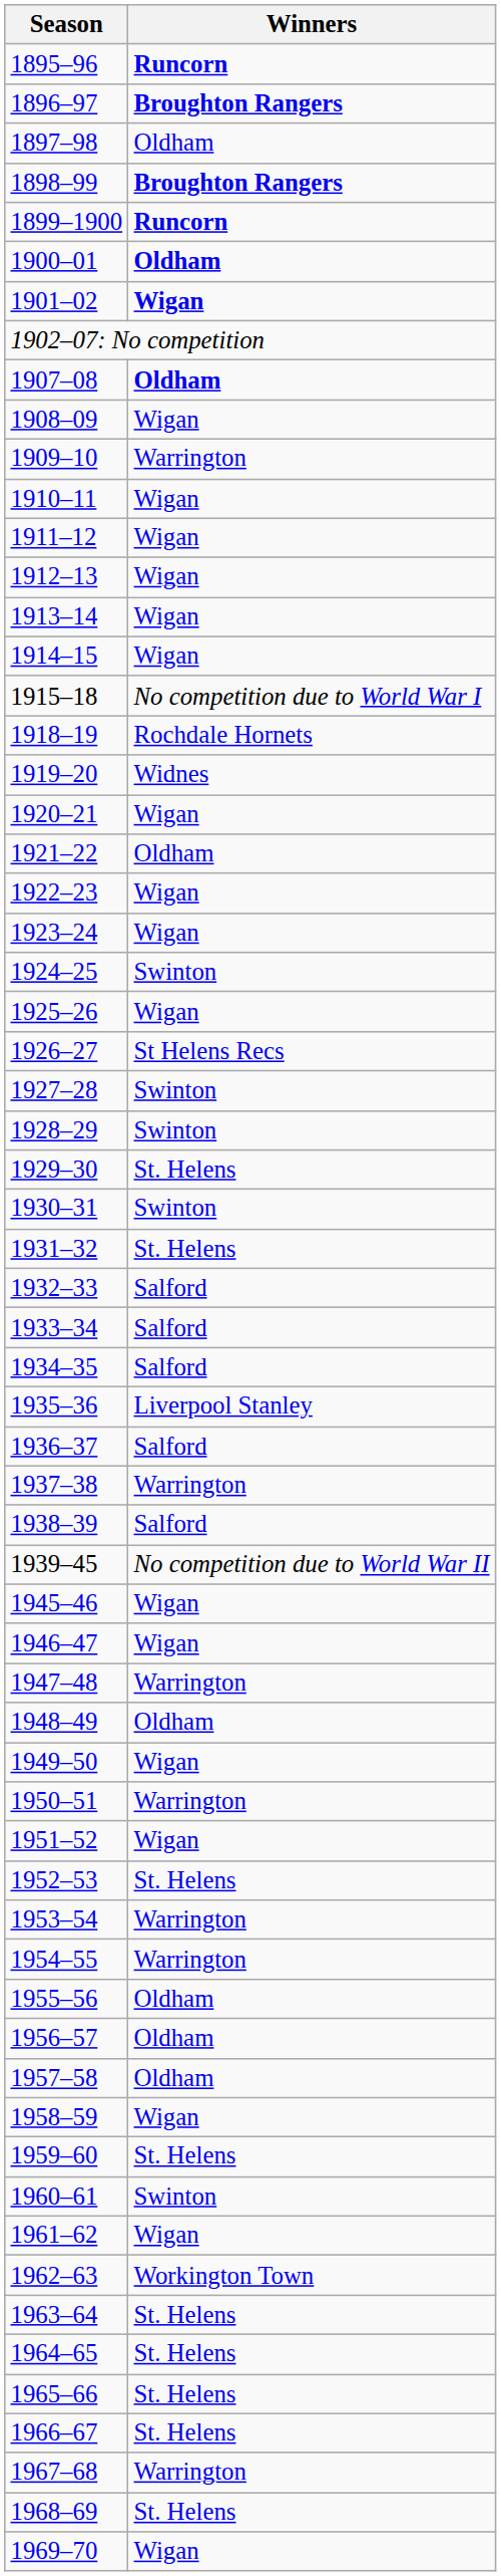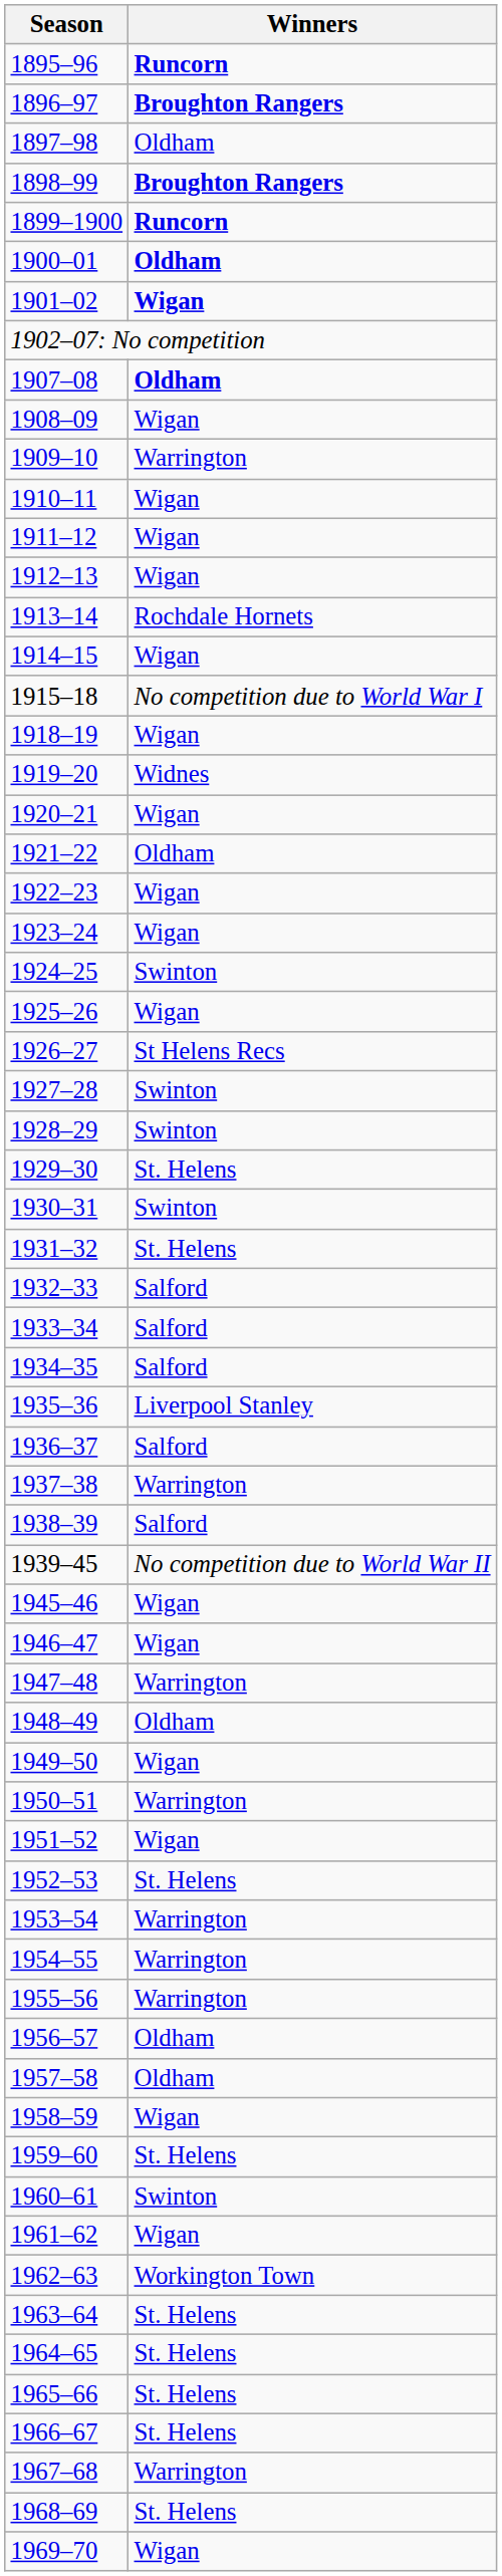 <table class="wikitable">
 <tr>
 <th>Season</th>
 <th>Winners</th>
 </tr>
 <tr>
 <td><a href='#'>1895–96</a></td>
 <td><strong><a href='#'>Runcorn</a></strong></td>
 </tr>
 <tr>
 <td><a href='#'>1896–97</a></td>
 <td> <strong><a href='#'>Broughton Rangers</a></strong></td>
 </tr>
 <tr>
 <td><a href='#'>1897–98</a></td>
 <td> <a href='#'>Oldham</a></td>
 </tr>
 <tr>
 <td><a href='#'>1898–99</a></td>
 <td> <strong><a href='#'>Broughton Rangers</a></strong></td>
 </tr>
 <tr>
 <td><a href='#'>1899–1900</a></td>
 <td><strong><a href='#'>Runcorn</a></strong></td>
 </tr>
 <tr>
 <td><a href='#'>1900–01</a></td>
 <td> <strong><a href='#'>Oldham</a></strong></td>
 </tr>
 <tr>
 <td><a href='#'>1901–02</a></td>
 <td> <strong><a href='#'>Wigan</a></strong></td>
 </tr>
 <tr>
 <td colspan=2><em>1902–07: No competition</em></td>
 </tr>
 <tr>
 <td><a href='#'>1907–08</a></td>
 <td> <strong><a href='#'>Oldham</a></strong></td>
 </tr>
 <tr>
 <td><a href='#'>1908–09</a></td>
 <td> <a href='#'>Wigan</a></td>
 </tr>
 <tr>
 <td><a href='#'>1909–10</a></td>
 <td> <a href='#'>Warrington</a></td>
 </tr>
 <tr>
 <td><a href='#'>1910–11</a></td>
 <td> <a href='#'>Wigan</a></td>
 </tr>
 <tr>
 <td><a href='#'>1911–12</a></td>
 <td> <a href='#'>Wigan</a></td>
 </tr>
 <tr>
 <td><a href='#'>1912–13</a></td>
 <td> <a href='#'>Wigan</a></td>
 </tr>
 <tr>
 <td><a href='#'>1913–14</a></td>
-<td> <a href='#'>Wigan</a></td>
+<td> <a href='#'>Rochdale Hornets</a></td>
 </tr>
 <tr>
 <td><a href='#'>1914–15</a></td>
 <td> <a href='#'>Wigan</a></td>
 </tr>
 <tr>
 <td>1915–18</td>
 <td><em>No competition due to <a href='#'>World War I</a></em></td>
 </tr>
 <tr>
 <td><a href='#'>1918–19</a></td>
-<td> <a href='#'>Rochdale Hornets</a></td>
+<td> <a href='#'>Wigan</a></td>
 </tr>
 <tr>
 <td><a href='#'>1919–20</a></td>
 <td> <a href='#'>Widnes</a></td>
 </tr>
 <tr>
 <td><a href='#'>1920–21</a></td>
 <td> <a href='#'>Wigan</a></td>
 </tr>
 <tr>
 <td><a href='#'>1921–22</a></td>
 <td> <a href='#'>Oldham</a></td>
 </tr>
 <tr>
 <td><a href='#'>1922–23</a></td>
 <td> <a href='#'>Wigan</a></td>
 </tr>
 <tr>
 <td><a href='#'>1923–24</a></td>
 <td> <a href='#'>Wigan</a></td>
 </tr>
 <tr>
 <td><a href='#'>1924–25</a></td>
 <td> <a href='#'>Swinton</a></td>
 </tr>
 <tr>
 <td><a href='#'>1925–26</a></td>
 <td> <a href='#'>Wigan</a></td>
 </tr>
 <tr>
 <td><a href='#'>1926–27</a></td>
 <td> <a href='#'>St Helens Recs</a></td>
 </tr>
 <tr>
 <td><a href='#'>1927–28</a></td>
 <td> <a href='#'>Swinton</a></td>
 </tr>
 <tr>
 <td><a href='#'>1928–29</a></td>
 <td> <a href='#'>Swinton</a></td>
 </tr>
 <tr>
 <td><a href='#'>1929–30</a></td>
 <td> <a href='#'>St. Helens</a></td>
 </tr>
 <tr>
 <td><a href='#'>1930–31</a></td>
 <td> <a href='#'>Swinton</a></td>
 </tr>
 <tr>
 <td><a href='#'>1931–32</a></td>
 <td> <a href='#'>St. Helens</a></td>
 </tr>
 <tr>
 <td><a href='#'>1932–33</a></td>
 <td> <a href='#'>Salford</a></td>
 </tr>
 <tr>
 <td><a href='#'>1933–34</a></td>
 <td> <a href='#'>Salford</a></td>
 </tr>
 <tr>
 <td><a href='#'>1934–35</a></td>
 <td> <a href='#'>Salford</a></td>
 </tr>
 <tr>
 <td><a href='#'>1935–36</a></td>
 <td><a href='#'>Liverpool Stanley</a></td>
 </tr>
 <tr>
 <td><a href='#'>1936–37</a></td>
 <td> <a href='#'>Salford</a></td>
 </tr>
 <tr>
 <td><a href='#'>1937–38</a></td>
 <td> <a href='#'>Warrington</a></td>
 </tr>
 <tr>
 <td><a href='#'>1938–39</a></td>
 <td> <a href='#'>Salford</a></td>
 </tr>
 <tr>
 <td>1939–45</td>
 <td><em>No competition due to <a href='#'>World War II</a></em></td>
 </tr>
 <tr>
 <td><a href='#'>1945–46</a></td>
 <td> <a href='#'>Wigan</a></td>
 </tr>
 <tr>
 <td><a href='#'>1946–47</a></td>
 <td> <a href='#'>Wigan</a></td>
 </tr>
 <tr>
 <td><a href='#'>1947–48</a></td>
 <td> <a href='#'>Warrington</a></td>
 </tr>
 <tr>
 <td><a href='#'>1948–49</a></td>
 <td> <a href='#'>Oldham</a></td>
 </tr>
 <tr>
 <td><a href='#'>1949–50</a></td>
 <td> <a href='#'>Wigan</a></td>
 </tr>
 <tr>
 <td><a href='#'>1950–51</a></td>
 <td> <a href='#'>Warrington</a></td>
 </tr>
 <tr>
 <td><a href='#'>1951–52</a></td>
 <td> <a href='#'>Wigan</a></td>
 </tr>
 <tr>
 <td><a href='#'>1952–53</a></td>
 <td> <a href='#'>St. Helens</a></td>
 </tr>
 <tr>
 <td><a href='#'>1953–54</a></td>
 <td> <a href='#'>Warrington</a></td>
 </tr>
 <tr>
 <td><a href='#'>1954–55</a></td>
 <td> <a href='#'>Warrington</a></td>
 </tr>
 <tr>
 <td><a href='#'>1955–56</a></td>
-<td> <a href='#'>Oldham</a></td>
+<td> <a href='#'>Warrington</a></td>
 </tr>
 <tr>
 <td><a href='#'>1956–57</a></td>
 <td> <a href='#'>Oldham</a></td>
 </tr>
 <tr>
 <td><a href='#'>1957–58</a></td>
 <td> <a href='#'>Oldham</a></td>
 </tr>
 <tr>
 <td><a href='#'>1958–59</a></td>
 <td> <a href='#'>Wigan</a></td>
 </tr>
 <tr>
 <td><a href='#'>1959–60</a></td>
 <td> <a href='#'>St. Helens</a></td>
 </tr>
 <tr>
 <td><a href='#'>1960–61</a></td>
 <td> <a href='#'>Swinton</a></td>
 </tr>
 <tr>
 <td><a href='#'>1961–62</a></td>
 <td> <a href='#'>Wigan</a></td>
 </tr>
 <tr>
 <td><a href='#'>1962–63</a></td>
 <td> <a href='#'>Workington Town</a></td>
 </tr>
 <tr>
 <td><a href='#'>1963–64</a></td>
 <td> <a href='#'>St. Helens</a></td>
 </tr>
 <tr>
 <td><a href='#'>1964–65</a></td>
 <td> <a href='#'>St. Helens</a></td>
 </tr>
 <tr>
 <td><a href='#'>1965–66</a></td>
 <td> <a href='#'>St. Helens</a></td>
 </tr>
 <tr>
 <td><a href='#'>1966–67</a></td>
 <td> <a href='#'>St. Helens</a></td>
 </tr>
 <tr>
 <td><a href='#'>1967–68</a></td>
 <td> <a href='#'>Warrington</a></td>
 </tr>
 <tr>
 <td><a href='#'>1968–69</a></td>
 <td> <a href='#'>St. Helens</a></td>
 </tr>
 <tr>
 <td><a href='#'>1969–70</a></td>
 <td> <a href='#'>Wigan</a></td>
 </tr>
 </table>
